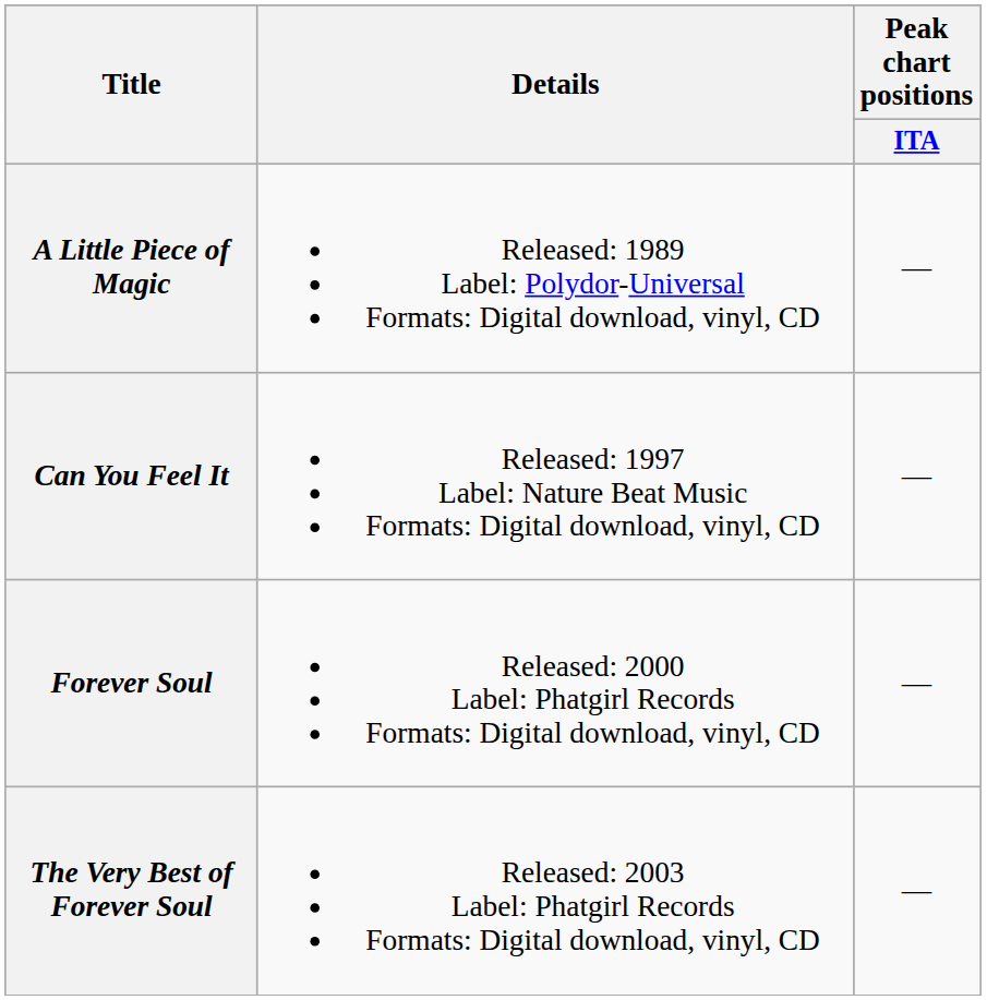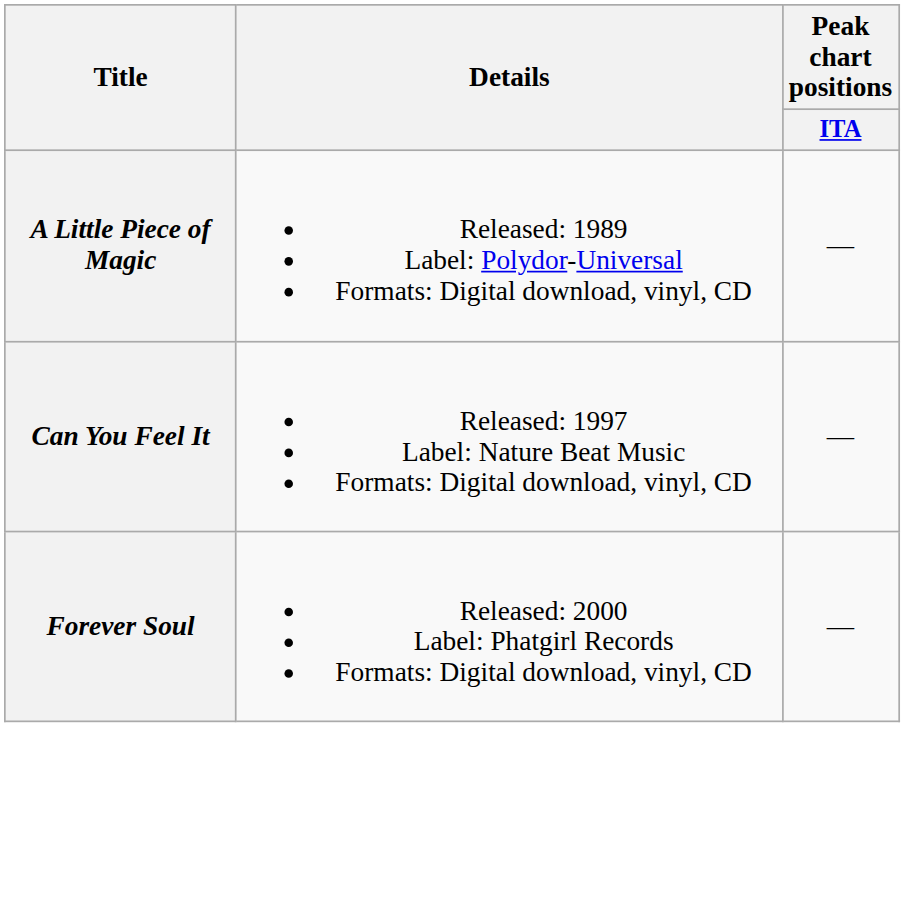 <table class="wikitable plainrowheaders" style="text-align:center;">
 <tr>
 <th scope="col" rowspan="2" style="width:8em;">Title</th>
 <th scope="col" rowspan="2" style="width:19.5em;">Details</th>
 <th scope="col" colspan="1">Peak chart positions</th>
 </tr>
 <tr>
 <th style="width:2.5em; font-size:90%"><a href='#'>ITA</a><br></th>
 </tr>
 <tr>
 <th scope="row"><em>A Little Piece of Magic</em></th>
 <td><br><ul><li>Released: 1989</li><li>Label: <a href='#'>Polydor</a>-<a href='#'>Universal</a></li><li>Formats: Digital download, vinyl, CD</li></ul></td>
 <td>—</td>
 </tr>
 <tr>
 <th scope="row"><em>Can You Feel It</em></th>
 <td><br><ul><li>Released: 1997</li><li>Label: Nature Beat Music</li><li>Formats: Digital download, vinyl, CD</li></ul></td>
 <td>—</td>
 </tr>
 <tr>
 <th scope="row"><em>Forever Soul</em></th>
 <td><br><ul><li>Released: 2000</li><li>Label: Phatgirl Records</li><li>Formats: Digital download, vinyl, CD</li></ul></td>
 <td>—</td>
 </tr>
-<tr>
-<th scope="row"><em>The Very Best of Forever Soul </em></th>
-<td><br><ul><li>Released: 2003</li><li>Label: Phatgirl Records</li><li>Formats: Digital download, vinyl, CD</li></ul></td>
-<td>—</td>
-</tr>
 </table>
